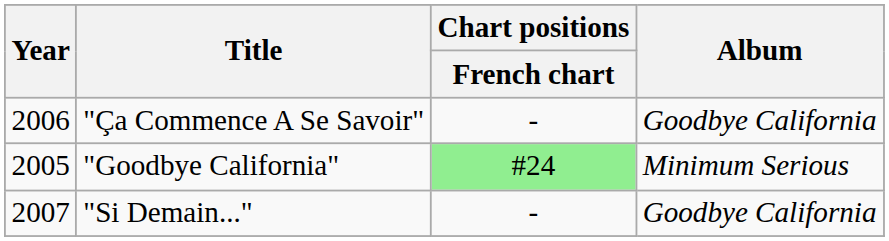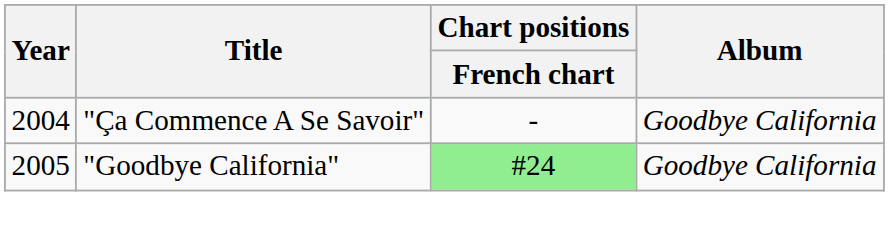 <table class="wikitable">
 <tr>
 <th rowspan="2">Year</th>
 <th rowspan="2">Title</th>
 <th colspan="1">Chart positions</th>
 <th rowspan="2">Album</th>
 </tr>
 <tr>
 <th>French chart</th>
 </tr>
 <tr>
-<td>2006</td>
+<td>2004</td>
 <td>"Ça Commence A Se Savoir"</td>
 <td align="center">-</td>
 <td><em>Goodbye California</em></td>
 </tr>
 <tr>
 <td>2005</td>
 <td>"Goodbye California"</td>
 <td align="center" style="background: lightgreen;">#24</td>
-<td><em>Minimum Serious</em></td>
-</tr>
-<tr>
-<td>2007</td>
-<td>"Si Demain..."</td>
-<td align="center">-</td>
 <td><em>Goodbye California</em></td>
 </tr>
 </table>
